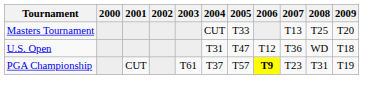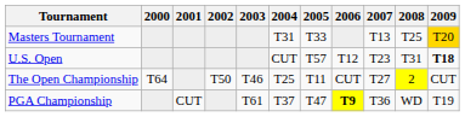 <table class="wikitable" style="font-size:95%;text-align:center;">
 <tr>
 <th>Tournament</th>
 <th>2000</th>
 <th>2001</th>
 <th>2002</th>
 <th>2003</th>
 <th>2004</th>
 <th>2005</th>
 <th>2006</th>
 <th>2007</th>
 <th>2008</th>
 <th>2009</th>
 </tr>
 <tr>
 <td align=left><a href='#'>Masters Tournament</a></td>
 <td style="background:#eeeeee;"></td>
 <td style="background:#eeeeee;"></td>
 <td style="background:#eeeeee;"></td>
 <td style="background:#eeeeee;"></td>
-<td>CUT</td>
+<td>T31</td>
 <td>T33</td>
 <td style="background:#eeeeee;"></td>
 <td>T13</td>
 <td>T25</td>
-<td>T20</td>
+<td style="background: gold;">T20</td>
 </tr>
 <tr>
 <td align=left><a href='#'>U.S. Open</a></td>
 <td style="background:#eeeeee;"></td>
 <td style="background:#eeeeee;"></td>
 <td style="background:#eeeeee;"></td>
 <td style="background:#eeeeee;"></td>
+<td>CUT</td>
+<td>T57</td>
+<td>T12</td>
+<td>T23</td>
 <td>T31</td>
-<td>T47</td>
-<td>T12</td>
-<td>T36</td>
-<td>WD</td>
-<td>T18</td>
+<td><strong>T18</strong></td>
+</tr>
+<tr>
+<td align=left><a href='#'>The Open Championship</a></td>
+<td>T64</td>
+<td style="background:#eeeeee;"></td>
+<td>T50</td>
+<td>T46</td>
+<td>T25</td>
+<td>T11</td>
+<td>CUT</td>
+<td>T27</td>
+<td style="background:yellow;">2</td>
+<td>CUT</td>
 </tr>
 <tr>
 <td align=left><a href='#'>PGA Championship</a></td>
 <td style="background:#eeeeee;"></td>
 <td>CUT</td>
 <td style="background:#eeeeee;"></td>
 <td>T61</td>
 <td>T37</td>
-<td>T57</td>
+<td>T47</td>
 <td style="background:yellow;"><strong>T9</strong></td>
-<td>T23</td>
-<td>T31</td>
+<td>T36</td>
+<td>WD</td>
 <td>T19</td>
 </tr>
 </table>
